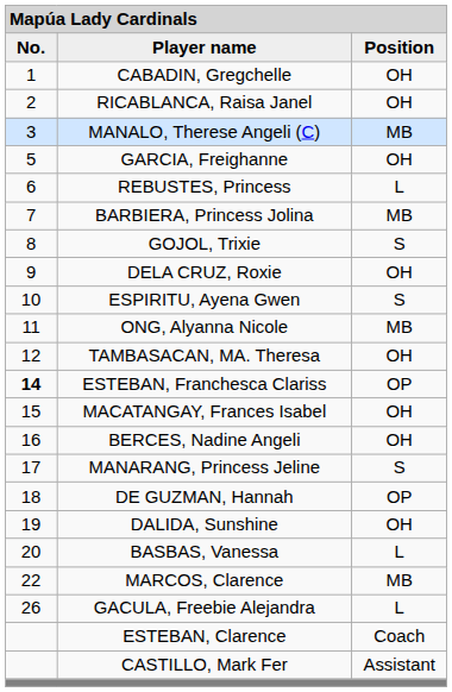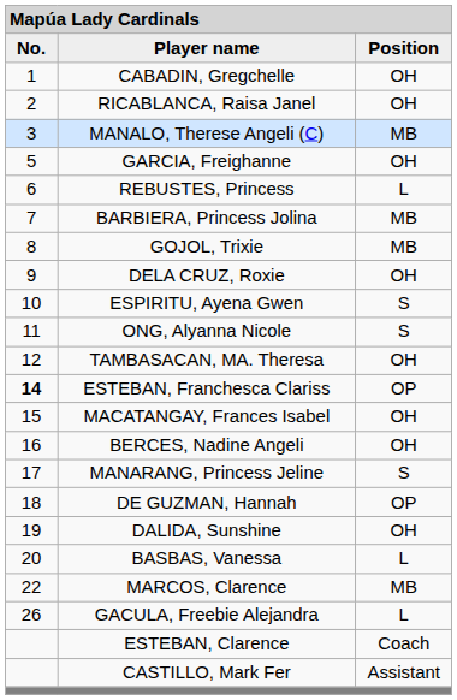 <table class='wikitable mw-collapsible mw-collapsed' style='text-align: center; font-size: 100%; width: 400px; border: none;'>
 <tr>
 <th style="background:#D4D4D4; text-align:left;" colspan=3> Mapúa Lady Cardinals</th>
 </tr>
 <tr style="background:#EEEEEE; font-weight:bold;">
 <td width=5%>No.</td>
 <td width=40%>Player name</td>
 <td width=5%>Position</td>
 </tr>
 <tr>
 <td>1</td>
 <td>CABADIN, Gregchelle</td>
 <td>OH</td>
 </tr>
 <tr>
 <td>2</td>
 <td>RICABLANCA, Raisa Janel</td>
 <td>OH</td>
 </tr>
 <tr style="background: #D0E6FF">
 <td>3</td>
 <td>MANALO, Therese Angeli (<a href='#'>C</a>)</td>
 <td>MB</td>
 </tr>
 <tr>
 <td>5</td>
 <td>GARCIA, Freighanne</td>
 <td>OH</td>
 </tr>
 <tr>
 <td>6</td>
 <td>REBUSTES, Princess</td>
 <td>L</td>
 </tr>
 <tr>
 <td>7</td>
 <td>BARBIERA, Princess Jolina</td>
 <td>MB</td>
 </tr>
 <tr>
 <td>8</td>
 <td>GOJOL, Trixie</td>
-<td>S</td>
+<td>MB</td>
 </tr>
 <tr>
 <td>9</td>
 <td>DELA CRUZ, Roxie</td>
 <td>OH</td>
 </tr>
 <tr>
 <td>10</td>
 <td>ESPIRITU, Ayena Gwen</td>
 <td>S</td>
 </tr>
 <tr>
 <td>11</td>
 <td>ONG, Alyanna Nicole</td>
-<td>MB</td>
+<td>S</td>
 </tr>
 <tr>
 <td>12</td>
 <td>TAMBASACAN, MA. Theresa</td>
 <td>OH</td>
 </tr>
 <tr>
 <td><strong>14</strong></td>
 <td>ESTEBAN, Franchesca Clariss</td>
 <td>OP</td>
 </tr>
 <tr>
 <td>15</td>
 <td>MACATANGAY, Frances Isabel</td>
 <td>OH</td>
 </tr>
 <tr>
 <td>16</td>
 <td>BERCES, Nadine Angeli</td>
 <td>OH</td>
 </tr>
 <tr>
 <td>17</td>
 <td>MANARANG, Princess Jeline</td>
 <td>S</td>
 </tr>
 <tr>
 <td>18</td>
 <td>DE GUZMAN, Hannah</td>
 <td>OP</td>
 </tr>
 <tr>
 <td>19</td>
 <td>DALIDA, Sunshine</td>
 <td>OH</td>
 </tr>
 <tr>
 <td>20</td>
 <td>BASBAS, Vanessa</td>
 <td>L</td>
 </tr>
 <tr>
 <td>22</td>
 <td>MARCOS, Clarence</td>
 <td>MB</td>
 </tr>
 <tr>
 <td>26</td>
 <td>GACULA, Freebie Alejandra</td>
 <td>L</td>
 </tr>
 <tr>
 <td></td>
 <td>ESTEBAN, Clarence</td>
 <td>Coach</td>
 </tr>
 <tr>
 <td></td>
 <td>CASTILLO, Mark Fer</td>
 <td>Assistant</td>
 </tr>
 <tr>
 <th style='background: grey;' colspan=3></th>
 </tr>
 </table>
